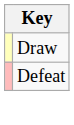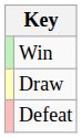 <table class="wikitable">
 <tr>
 <th colspan="2">Key</th>
+</tr>
+<tr>
+<td bgcolor=#BBF3BB></td>
+<td>Win</td>
 </tr>
 <tr>
 <td bgcolor=#FFFFBB></td>
 <td>Draw</td>
 </tr>
 <tr>
 <td bgcolor=#FFBBBB></td>
 <td>Defeat</td>
 </tr>
 </table>
